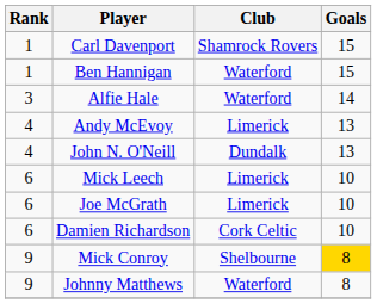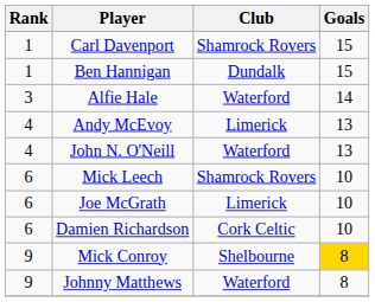 <table class="wikitable" style="text-align:center">
 <tr>
 <th>Rank</th>
 <th>Player</th>
 <th>Club</th>
 <th>Goals</th>
 </tr>
 <tr>
 <td>1</td>
 <td><a href='#'>Carl Davenport</a></td>
 <td><a href='#'>Shamrock Rovers</a></td>
 <td>15</td>
 </tr>
 <tr>
 <td>1</td>
 <td><a href='#'>Ben Hannigan</a></td>
-<td><a href='#'>Waterford</a></td>
+<td><a href='#'>Dundalk</a></td>
 <td>15</td>
 </tr>
 <tr>
 <td>3</td>
 <td><a href='#'>Alfie Hale</a></td>
 <td><a href='#'>Waterford</a></td>
 <td>14</td>
 </tr>
 <tr>
 <td>4</td>
 <td><a href='#'>Andy McEvoy</a></td>
 <td><a href='#'>Limerick</a></td>
 <td>13</td>
 </tr>
 <tr>
 <td>4</td>
 <td><a href='#'>John N. O'Neill</a></td>
-<td><a href='#'>Dundalk</a></td>
+<td><a href='#'>Waterford</a></td>
 <td>13</td>
 </tr>
 <tr>
 <td>6</td>
 <td><a href='#'>Mick Leech</a></td>
-<td><a href='#'>Limerick</a></td>
+<td><a href='#'>Shamrock Rovers</a></td>
 <td>10</td>
 </tr>
 <tr>
 <td>6</td>
 <td><a href='#'>Joe McGrath</a></td>
 <td><a href='#'>Limerick</a></td>
 <td>10</td>
 </tr>
 <tr>
 <td>6</td>
 <td><a href='#'>Damien Richardson</a></td>
 <td><a href='#'>Cork Celtic</a></td>
 <td>10</td>
 </tr>
 <tr>
 <td>9</td>
 <td><a href='#'>Mick Conroy</a></td>
 <td><a href='#'>Shelbourne</a></td>
 <td style="background: gold;">8</td>
 </tr>
 <tr>
 <td>9</td>
 <td><a href='#'>Johnny Matthews</a></td>
 <td><a href='#'>Waterford</a></td>
 <td>8</td>
 </tr>
 <tr>
 </tr>
 </table>
